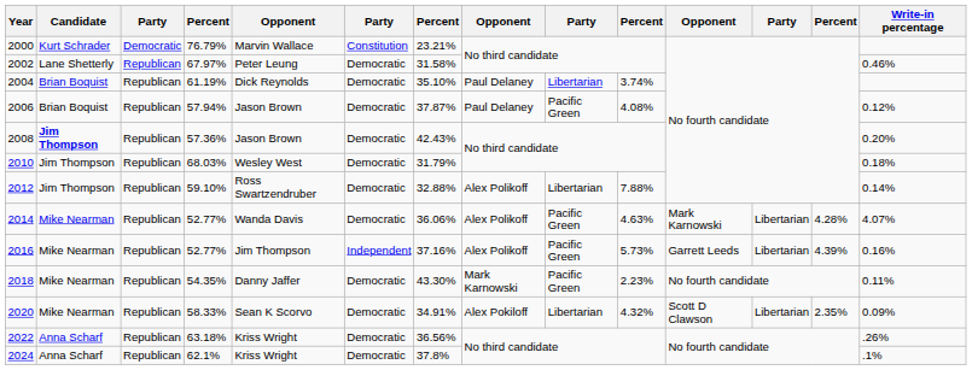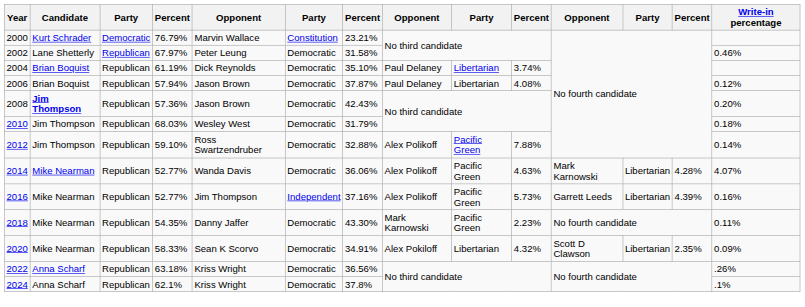 <table class="wikitable sortable" style="margin:0.5em auto; font-size:95%;">
 <tr>
 <th>Year</th>
 <th>Candidate</th>
 <th>Party</th>
 <th>Percent</th>
 <th>Opponent</th>
 <th>Party</th>
 <th>Percent</th>
 <th>Opponent</th>
 <th>Party</th>
 <th>Percent</th>
 <th>Opponent</th>
 <th>Party</th>
 <th>Percent</th>
 <th><a href='#'>Write-in</a> percentage</th>
 </tr>
 <tr>
 <td>2000</td>
 <td><a href='#'>Kurt Schrader</a></td>
 <td><a href='#'>Democratic</a></td>
 <td>76.79%</td>
 <td>Marvin Wallace</td>
 <td><a href='#'>Constitution</a></td>
 <td>23.21%</td>
 <td colspan="3" rowspan="2">No third candidate</td>
 <td colspan="3" rowspan="7">No fourth candidate</td>
 <td></td>
 </tr>
 <tr>
 <td>2002</td>
 <td>Lane Shetterly</td>
 <td><a href='#'>Republican</a></td>
 <td>67.97%</td>
 <td>Peter Leung</td>
 <td>Democratic</td>
 <td>31.58%</td>
 <td>0.46%</td>
 </tr>
 <tr>
 <td>2004</td>
 <td><a href='#'>Brian Boquist</a></td>
 <td>Republican</td>
 <td>61.19%</td>
 <td>Dick Reynolds</td>
 <td>Democratic</td>
 <td>35.10%</td>
 <td>Paul Delaney</td>
 <td><a href='#'>Libertarian</a></td>
 <td>3.74%</td>
 <td></td>
 </tr>
 <tr>
 <td>2006</td>
 <td>Brian Boquist</td>
 <td>Republican</td>
 <td>57.94%</td>
 <td>Jason Brown</td>
 <td>Democratic</td>
 <td>37.87%</td>
 <td>Paul Delaney</td>
-<td>Pacific Green</td>
+<td>Libertarian</td>
 <td>4.08%</td>
 <td>0.12%</td>
 </tr>
 <tr>
 <td>2008</td>
 <td><strong><a href='#'>Jim Thompson</a></strong></td>
 <td>Republican</td>
 <td>57.36%</td>
 <td>Jason Brown</td>
 <td>Democratic</td>
 <td>42.43%</td>
 <td colspan="3" rowspan="2">No third candidate</td>
 <td>0.20%</td>
 </tr>
 <tr>
 <td><a href='#'>2010</a></td>
 <td>Jim Thompson</td>
 <td>Republican</td>
 <td>68.03%</td>
 <td>Wesley West</td>
 <td>Democratic</td>
 <td>31.79%</td>
 <td>0.18%</td>
 </tr>
 <tr>
 <td><a href='#'>2012</a></td>
 <td>Jim Thompson</td>
 <td>Republican</td>
 <td>59.10%</td>
 <td>Ross Swartzendruber</td>
 <td>Democratic</td>
 <td>32.88%</td>
 <td>Alex Polikoff</td>
-<td>Libertarian</td>
+<td><a href='#'>Pacific Green</a></td>
 <td>7.88%</td>
 <td>0.14%</td>
 </tr>
 <tr>
 <td><a href='#'>2014</a></td>
 <td><a href='#'>Mike Nearman</a></td>
 <td>Republican</td>
 <td>52.77%</td>
 <td>Wanda Davis</td>
 <td>Democratic</td>
 <td>36.06%</td>
 <td>Alex Polikoff</td>
 <td>Pacific Green</td>
 <td>4.63%</td>
 <td>Mark Karnowski</td>
 <td>Libertarian</td>
 <td>4.28%</td>
 <td>4.07%</td>
 </tr>
 <tr>
 <td><a href='#'>2016</a></td>
 <td>Mike Nearman</td>
 <td>Republican</td>
 <td>52.77%</td>
 <td>Jim Thompson</td>
 <td><a href='#'>Independent</a></td>
 <td>37.16%</td>
 <td>Alex Polikoff</td>
 <td>Pacific Green</td>
 <td>5.73%</td>
 <td>Garrett Leeds</td>
 <td>Libertarian</td>
 <td>4.39%</td>
 <td>0.16%</td>
 </tr>
 <tr>
 <td><a href='#'>2018</a></td>
 <td>Mike Nearman</td>
 <td>Republican</td>
 <td>54.35%</td>
 <td>Danny Jaffer</td>
 <td>Democratic</td>
 <td>43.30%</td>
 <td>Mark Karnowski</td>
 <td>Pacific Green</td>
 <td>2.23%</td>
 <td colspan="3">No fourth candidate</td>
 <td>0.11%</td>
 </tr>
 <tr>
 <td><a href='#'>2020</a></td>
 <td>Mike Nearman</td>
 <td>Republican</td>
 <td>58.33%</td>
 <td>Sean K Scorvo</td>
 <td>Democratic</td>
 <td>34.91%</td>
 <td>Alex Pokiloff</td>
 <td>Libertarian</td>
 <td>4.32%</td>
 <td>Scott D Clawson</td>
 <td>Libertarian</td>
 <td>2.35%</td>
 <td>0.09%</td>
 </tr>
 <tr>
 <td><a href='#'>2022</a></td>
 <td><a href='#'>Anna Scharf</a></td>
 <td>Republican</td>
 <td>63.18%</td>
 <td>Kriss Wright</td>
 <td>Democratic</td>
 <td>36.56%</td>
 <td colspan="3" rowspan="2">No third candidate</td>
 <td colspan="3" rowspan="2">No fourth candidate</td>
 <td>.26%</td>
 </tr>
 <tr>
 <td><a href='#'>2024</a></td>
 <td>Anna Scharf</td>
 <td>Republican</td>
 <td>62.1%</td>
 <td>Kriss Wright</td>
 <td>Democratic</td>
 <td>37.8%</td>
 <td>.1%</td>
 </tr>
 </table>
